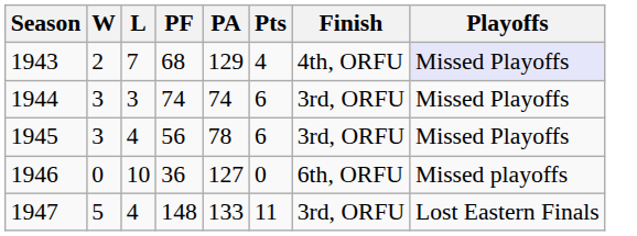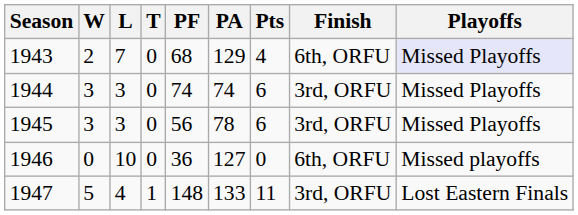 <table class="wikitable">
 <tr>
 <th>Season</th>
 <th>W</th>
 <th>L</th>
+<th>T</th>
 <th>PF</th>
 <th>PA</th>
 <th>Pts</th>
 <th>Finish</th>
 <th>Playoffs</th>
 </tr>
 <tr>
 <td>1943</td>
 <td>2</td>
 <td>7</td>
+<td>0</td>
 <td>68</td>
 <td>129</td>
 <td>4</td>
-<td>4th, ORFU</td>
+<td>6th, ORFU</td>
 <td style="background: lavender;">Missed Playoffs</td>
 </tr>
 <tr>
 <td>1944</td>
 <td>3</td>
 <td>3</td>
+<td>0</td>
 <td>74</td>
 <td>74</td>
 <td>6</td>
 <td>3rd, ORFU</td>
 <td>Missed Playoffs</td>
 </tr>
 <tr>
 <td>1945</td>
 <td>3</td>
-<td>4</td>
+<td>3</td>
+<td>0</td>
 <td>56</td>
 <td>78</td>
 <td>6</td>
 <td>3rd, ORFU</td>
 <td>Missed Playoffs</td>
 </tr>
 <tr>
 <td>1946</td>
 <td>0</td>
 <td>10</td>
+<td>0</td>
 <td>36</td>
 <td>127</td>
 <td>0</td>
 <td>6th, ORFU</td>
 <td>Missed playoffs</td>
 </tr>
 <tr>
 <td>1947</td>
 <td>5</td>
 <td>4</td>
+<td>1</td>
 <td>148</td>
 <td>133</td>
 <td>11</td>
 <td>3rd, ORFU</td>
 <td>Lost Eastern Finals</td>
 </tr>
 </table>
